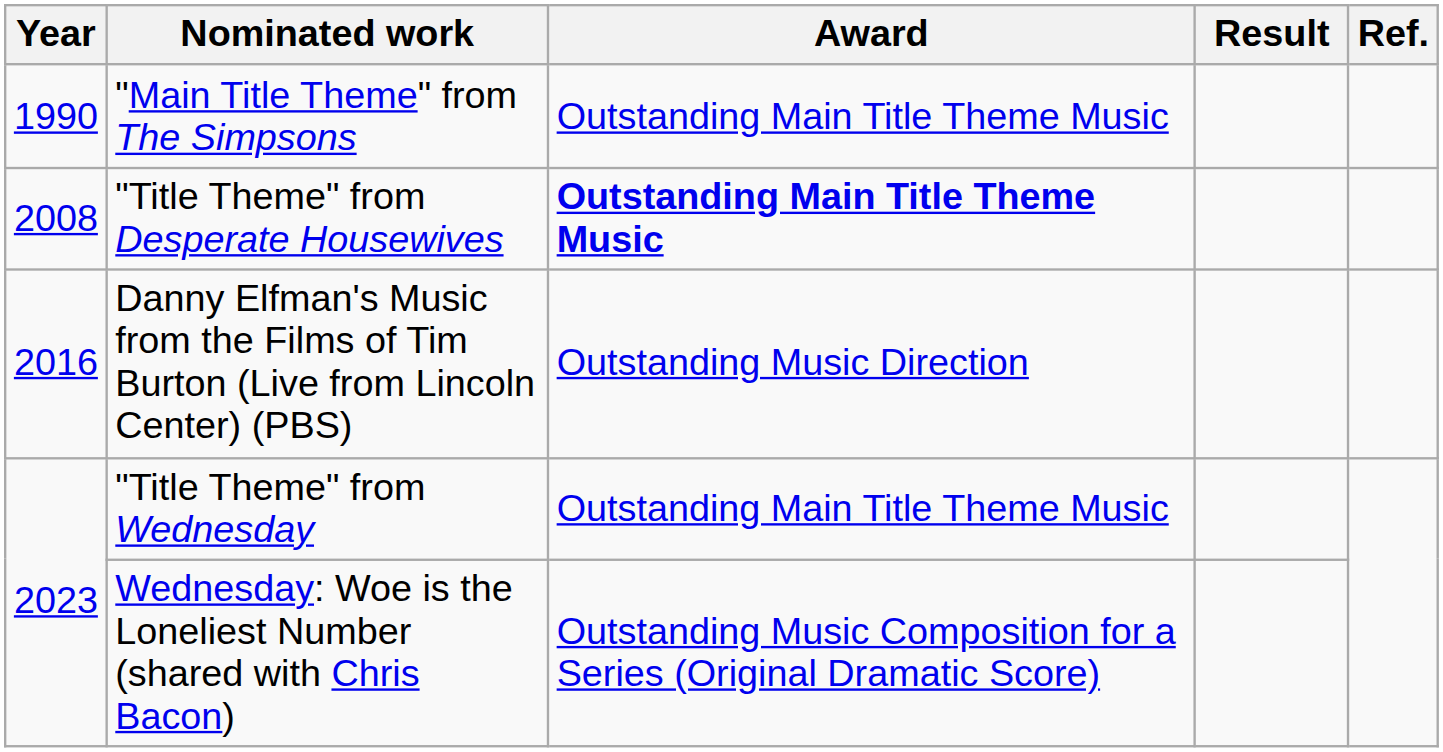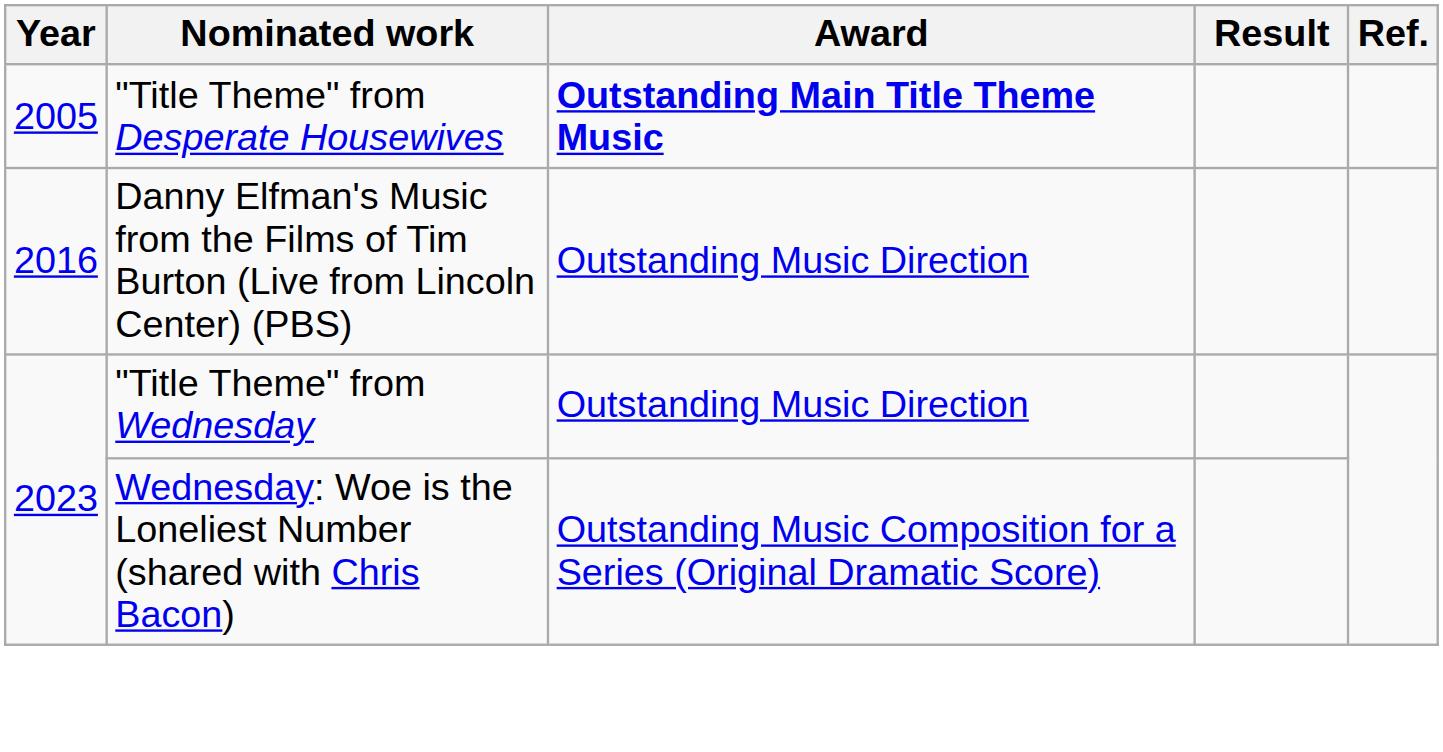 <table class="wikitable">
 <tr>
 <th>Year</th>
 <th width="250">Nominated work</th>
 <th width="400">Award</th>
 <th width="65">Result</th>
 <th>Ref.</th>
 </tr>
 <tr>
-<td align="center"><a href='#'>1990</a></td>
-<td>"<a href='#'>Main Title Theme</a>" from <em><a href='#'>The Simpsons</a></em></td>
-<td><a href='#'>Outstanding Main Title Theme Music</a></td>
-<td></td>
-<td align="center"></td>
-</tr>
-<tr>
-<td align="center"><a href='#'>2008</a></td>
+<td align="center"><a href='#'>2005</a></td>
 <td>"Title Theme" from <em><a href='#'>Desperate Housewives</a></em></td>
 <td><strong><a href='#'>Outstanding Main Title Theme Music</a></strong></td>
 <td></td>
 <td align="center"></td>
 </tr>
 <tr>
 <td align="center"><a href='#'>2016</a></td>
 <td>Danny Elfman's Music from the Films of Tim Burton (Live from Lincoln Center) (PBS)</td>
 <td><a href='#'>Outstanding Music Direction</a></td>
 <td></td>
 <td align="center"></td>
 </tr>
 <tr>
 <td align="center" rowspan=2><a href='#'>2023</a></td>
 <td>"Title Theme" from <em><a href='#'>Wednesday</a></em></td>
-<td><a href='#'>Outstanding Main Title Theme Music</a></td>
+<td><a href='#'>Outstanding Music Direction</a></td>
 <td></td>
 </tr>
 <tr>
 <td><a href='#'>Wednesday</a>: Woe is the Loneliest Number (shared with <a href='#'>Chris Bacon</a>)</td>
 <td><a href='#'>Outstanding Music Composition for a Series (Original Dramatic Score)</a></td>
 <td></td>
 </tr>
 </table>
